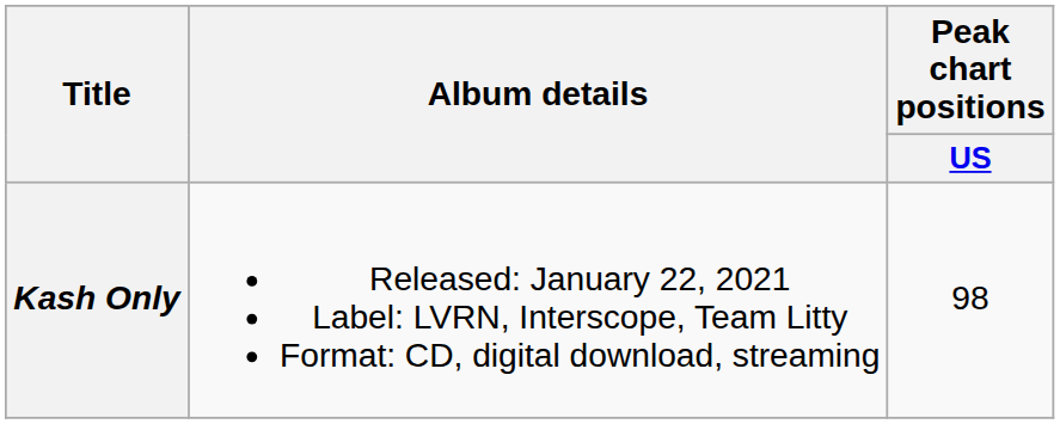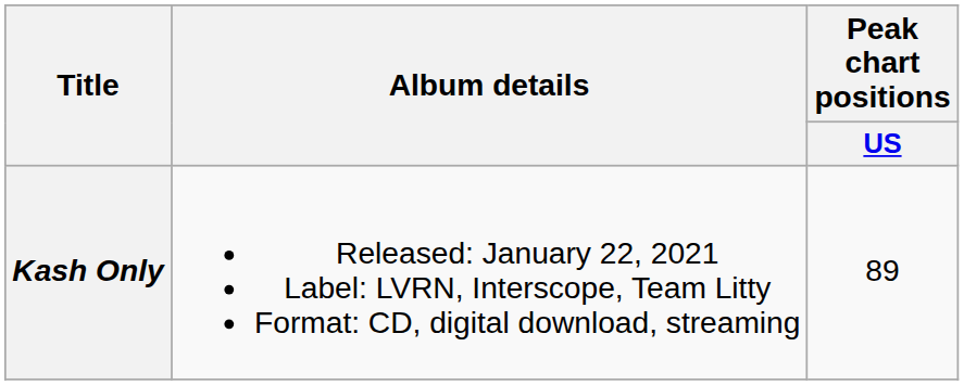 <table class="wikitable plainrowheaders" style="text-align:center;">
 <tr>
 <th rowspan="2">Title</th>
 <th rowspan="2">Album details</th>
 <th>Peak chart positions</th>
 </tr>
 <tr>
 <th scope="col" style="width:3em;font-size:90%;"><a href='#'>US</a><br></th>
 </tr>
 <tr>
 <th scope="row"><em>Kash Only</em></th>
 <td><br><ul><li>Released: January 22, 2021</li><li>Label: LVRN, Interscope, Team Litty</li><li>Format: CD, digital download, streaming</li></ul></td>
-<td>98</td>
+<td>89</td>
 </tr>
 </table>
